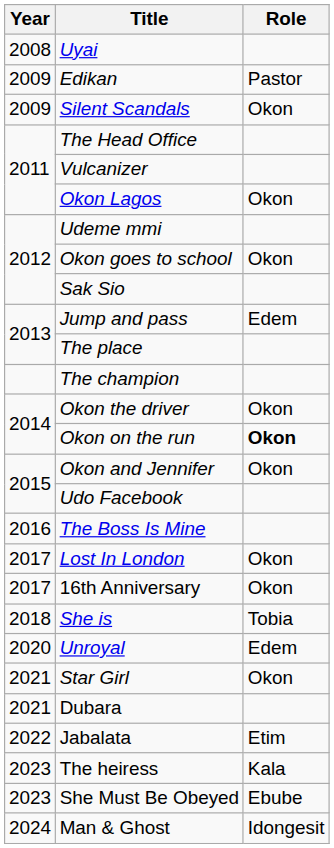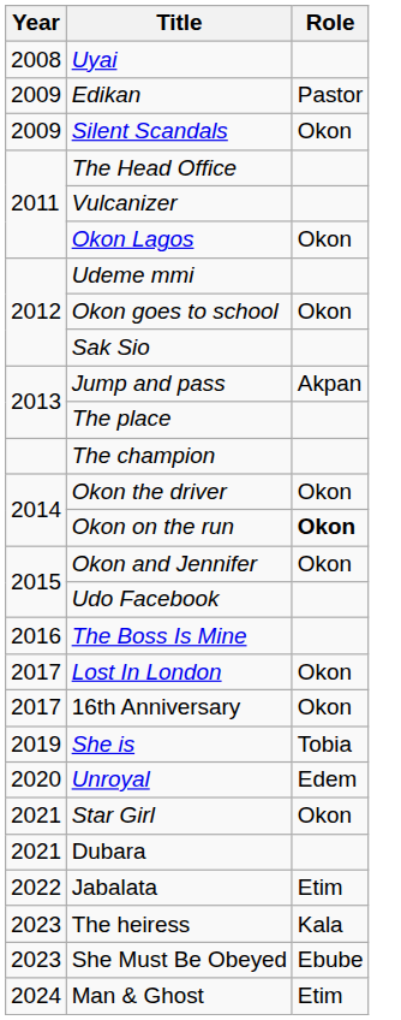 <table class="wikitable">
 <tr>
 <th>Year</th>
 <th>Title</th>
 <th>Role</th>
 </tr>
 <tr>
 <td>2008</td>
 <td><em><a href='#'>Uyai</a></em></td>
 <td></td>
 </tr>
 <tr>
 <td>2009</td>
 <td><em>Edikan</em></td>
 <td>Pastor</td>
 </tr>
 <tr>
 <td>2009</td>
 <td><em><a href='#'>Silent Scandals</a></em></td>
 <td>Okon</td>
 </tr>
 <tr>
 <td rowspan="3">2011</td>
 <td><em>The Head Office</em></td>
 <td></td>
 </tr>
 <tr>
 <td><em>Vulcanizer</em></td>
 <td></td>
 </tr>
 <tr>
 <td><em><a href='#'>Okon Lagos</a></em></td>
 <td>Okon</td>
 </tr>
 <tr>
 <td rowspan="3">2012</td>
 <td><em>Udeme mmi</em></td>
 <td></td>
 </tr>
 <tr>
 <td><em>Okon goes to school</em></td>
 <td>Okon</td>
 </tr>
 <tr>
 <td><em>Sak Sio</em></td>
 <td></td>
 </tr>
 <tr>
 <td rowspan="2">2013</td>
 <td><em>Jump and pass</em></td>
-<td>Edem</td>
+<td>Akpan</td>
 </tr>
 <tr>
 <td><em>The place</em></td>
 <td></td>
 </tr>
 <tr>
 <td></td>
 <td><em>The champion</em></td>
 <td></td>
 </tr>
 <tr>
 <td rowspan="2">2014</td>
 <td><em>Okon the driver</em></td>
 <td>Okon</td>
 </tr>
 <tr>
 <td><em>Okon on the run</em></td>
 <td><strong>Okon</strong></td>
 </tr>
 <tr>
 <td rowspan="2">2015</td>
 <td><em>Okon and Jennifer</em></td>
 <td>Okon</td>
 </tr>
 <tr>
 <td><em>Udo Facebook</em></td>
 <td></td>
 </tr>
 <tr>
 <td>2016</td>
 <td><em><a href='#'>The Boss Is Mine</a></em></td>
 <td></td>
 </tr>
 <tr>
 <td>2017</td>
 <td><a href='#'><em>Lost In London</em></a></td>
 <td>Okon</td>
 </tr>
 <tr>
 <td>2017</td>
 <td>16th Anniversary</td>
 <td>Okon</td>
 </tr>
 <tr>
-<td>2018</td>
+<td>2019</td>
 <td><em><a href='#'>She is</a></em></td>
 <td>Tobia</td>
 </tr>
 <tr>
 <td>2020</td>
 <td><em><a href='#'>Unroyal</a></em></td>
 <td>Edem</td>
 </tr>
 <tr>
 <td>2021</td>
 <td><em>Star Girl</em></td>
 <td>Okon</td>
 </tr>
 <tr>
 <td>2021</td>
 <td>Dubara</td>
 <td></td>
 </tr>
 <tr>
 <td>2022</td>
 <td>Jabalata</td>
 <td>Etim</td>
 </tr>
 <tr>
 <td>2023</td>
 <td>The heiress</td>
 <td>Kala</td>
 </tr>
 <tr>
 <td>2023</td>
 <td>She Must Be Obeyed</td>
 <td>Ebube</td>
 </tr>
 <tr>
 <td>2024</td>
 <td>Man & Ghost</td>
-<td>Idongesit</td>
+<td>Etim</td>
 </tr>
 </table>
